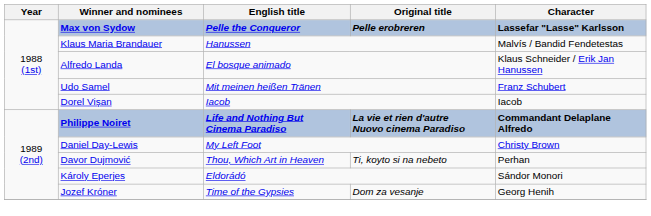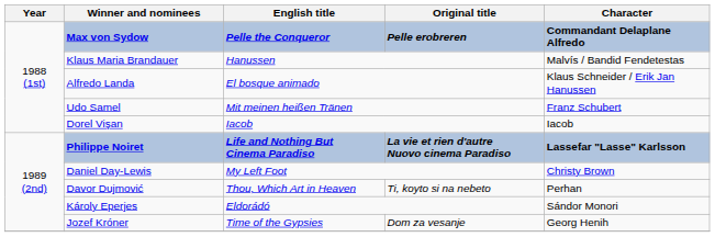 <table class="wikitable" width="82%" cellpadding="5">
 <tr>
 <th width="100"><strong>Year</strong></th>
 <th width="300"><strong>Winner and nominees</strong></th>
 <th width="300"><strong>English title</strong></th>
 <th width="300"><strong>Original title</strong></th>
 <th width="300">Character</th>
 </tr>
 <tr>
 <td rowspan="5" style="text-align:center;">1988<br><a href='#'>(1st)</a></td>
 <td style="background:#B0C4DE;"><strong><a href='#'>Max von Sydow</a></strong></td>
 <td style="background:#B0C4DE;"><strong><em><a href='#'>Pelle the Conqueror</a></em></strong></td>
 <td style="background:#B0C4DE;"><strong><em>Pelle erobreren</em></strong></td>
-<td style="background:#B0C4DE;"><strong>Lassefar "Lasse" Karlsson</strong></td>
+<td style="background:#B0C4DE;"><strong>Commandant Delaplane<br>Alfredo</strong></td>
 </tr>
 <tr>
 <td><a href='#'>Klaus Maria Brandauer</a></td>
 <td colspan="2"><em><a href='#'>Hanussen</a></em></td>
 <td>Malvís / Bandid Fendetestas</td>
 </tr>
 <tr>
 <td><a href='#'>Alfredo Landa</a></td>
 <td colspan="2"><em><a href='#'>El bosque animado</a></em></td>
 <td>Klaus Schneider / <a href='#'>Erik Jan Hanussen</a></td>
 </tr>
 <tr>
 <td><a href='#'>Udo Samel</a></td>
 <td colspan="2"><em><a href='#'>Mit meinen heißen Tränen</a></em></td>
 <td><a href='#'>Franz Schubert</a></td>
 </tr>
 <tr>
 <td><a href='#'>Dorel Vişan</a></td>
 <td colspan="2"><em><a href='#'>Iacob</a></em></td>
 <td>Iacob</td>
 </tr>
 <tr>
 <td rowspan="5" style="text-align:center;">1989<br><a href='#'>(2nd)</a></td>
 <td style="background:#B0C4DE;"><strong><a href='#'>Philippe Noiret</a></strong></td>
 <td style="background:#B0C4DE;"><strong><em><a href='#'>Life and Nothing But</a></em></strong><br><strong><em><a href='#'>Cinema Paradiso</a></em></strong></td>
 <td style="background:#B0C4DE;"><strong><em>La vie et rien d'autre<em><br></em>Nuovo cinema Paradiso</em></strong></td>
-<td style="background:#B0C4DE;"><strong>Commandant Delaplane<br>Alfredo</strong></td>
+<td style="background:#B0C4DE;"><strong>Lassefar "Lasse" Karlsson</strong></td>
 </tr>
 <tr>
 <td><a href='#'>Daniel Day-Lewis</a></td>
 <td colspan="2"><em><a href='#'>My Left Foot</a></em></td>
 <td><a href='#'>Christy Brown</a></td>
 </tr>
 <tr>
 <td><a href='#'>Davor Dujmović</a></td>
 <td><em><a href='#'>Thou, Which Art in Heaven</a></em></td>
 <td><em>Ti, koyto si na nebeto</em></td>
 <td>Perhan</td>
 </tr>
 <tr>
 <td><a href='#'>Károly Eperjes</a></td>
 <td colspan="2"><em><a href='#'>Eldorádó</a></em></td>
 <td>Sándor Monori</td>
 </tr>
 <tr>
 <td><a href='#'>Jozef Króner</a></td>
 <td><em><a href='#'>Time of the Gypsies</a></em></td>
 <td><em>Dom za vesanje</em></td>
 <td>Georg Henih</td>
 </tr>
 <tr>
 </tr>
 </table>
